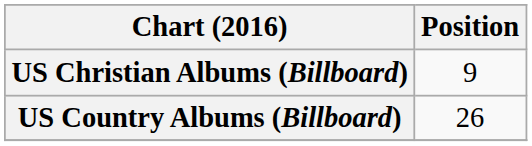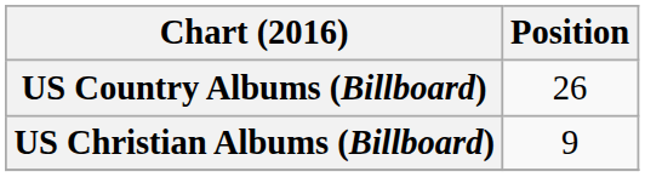 <table class="wikitable sortable plainrowheaders" style="text-align:center;">
 <tr>
 <th>Chart (2016)</th>
 <th>Position</th>
 </tr>
 <tr>
+<th scope="row">US Country Albums (<em>Billboard</em>)</th>
+<td>26</td>
+</tr>
+<tr>
 <th scope="row">US Christian Albums (<em>Billboard</em>)</th>
 <td>9</td>
 </tr>
 <tr>
-<th scope="row">US Country Albums (<em>Billboard</em>)</th>
-<td>26</td>
-</tr>
-<tr>
 </tr>
 </table>
